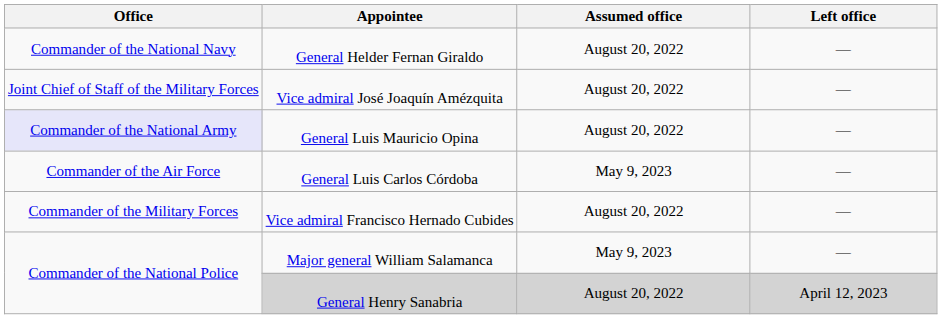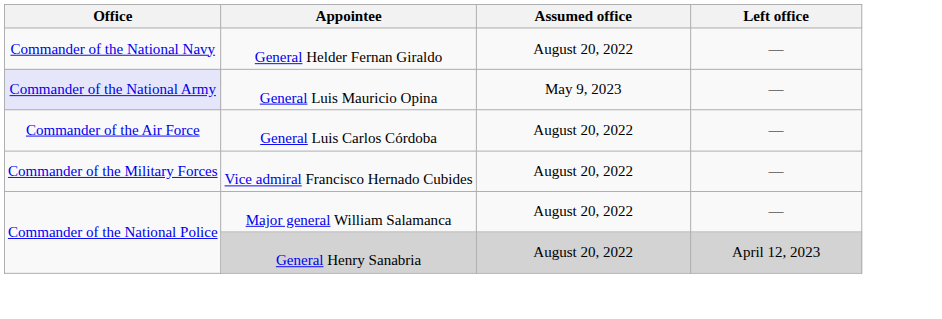 <table class="wikitable sortable" style="text-align:center">
 <tr>
 <th>Office</th>
 <th>Appointee</th>
 <th style="width:25%;" data-sort-type="date">Assumed office</th>
 <th style="width:20%;" data-sort-type="date">Left office</th>
 </tr>
 <tr>
 <td><a href='#'>Commander of the National Navy</a></td>
 <td><br><a href='#'>General</a> Helder Fernan Giraldo</td>
 <td>August 20, 2022</td>
 <td>—</td>
 </tr>
 <tr>
-<td><a href='#'>Joint Chief of Staff of the Military Forces</a></td>
-<td><br><a href='#'>Vice admiral</a> José Joaquín Amézquita</td>
-<td>August 20, 2022</td>
-<td>—</td>
-</tr>
-<tr>
 <td style="background: lavender;"><a href='#'>Commander of the National Army</a></td>
 <td><br><a href='#'>General</a> Luis Mauricio Opina</td>
-<td>August 20, 2022</td>
+<td>May 9, 2023</td>
 <td>—</td>
 </tr>
 <tr>
 <td><a href='#'>Commander of the Air Force</a></td>
 <td><br><a href='#'>General</a> Luis Carlos Córdoba</td>
-<td>May 9, 2023</td>
+<td>August 20, 2022</td>
 <td>—</td>
 </tr>
 <tr>
 <td><a href='#'>Commander of the Military Forces</a></td>
 <td><br><a href='#'>Vice admiral</a> Francisco Hernado Cubides</td>
 <td>August 20, 2022</td>
 <td>—</td>
 </tr>
 <tr>
 <td rowspan=2><a href='#'>Commander of the National Police</a></td>
 <td><br><a href='#'>Major general</a> William Salamanca</td>
-<td>May 9, 2023</td>
+<td>August 20, 2022</td>
 <td>—</td>
 </tr>
 <tr style="background:lightgray;">
 <td><br><a href='#'>General</a> Henry Sanabria</td>
 <td>August 20, 2022</td>
 <td>April 12, 2023</td>
 </tr>
 </table>
